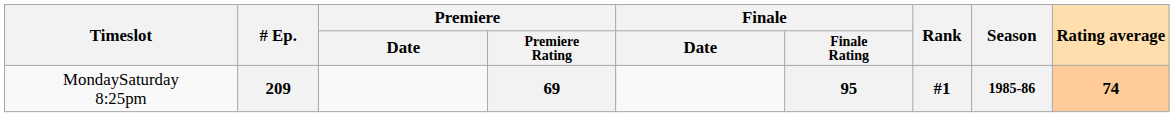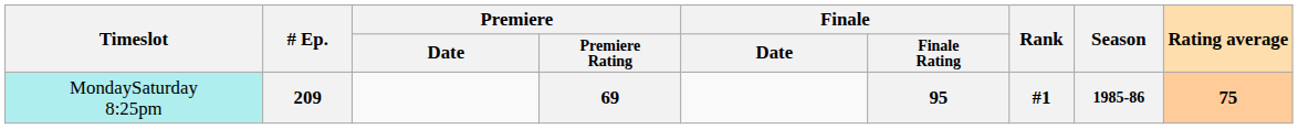 <table class="wikitable">
 <tr>
 <th style="width:20%;" rowspan="2">Timeslot</th>
 <th style="width:7%;" rowspan="2"># Ep.</th>
 <th colspan=2>Premiere</th>
 <th colspan=2>Finale</th>
 <th style="width:5%;" rowspan="2">Rank</th>
 <th style="width:7%;" rowspan="2">Season</th>
 <th style="width:10%; background:#ffdead;" rowspan="2">Rating average</th>
 </tr>
 <tr>
 <th>Date</th>
 <th span style="width:11%; font-size:smaller; line-height:100%;">Premiere<br>Rating</th>
 <th>Date</th>
 <th span style="width:11%; font-size:smaller; line-height:100%;">Finale<br>Rating</th>
 </tr>
 <tr>
-<td rowspan="1" style="text-align:center;">MondaySaturday<br>8:25pm</td>
+<td rowspan="1" style="background: paleturquoise; text-align:center;">MondaySaturday<br>8:25pm</td>
 <th>209</th>
 <td style="font-size:11px;line-height:110%"></td>
 <th>69</th>
 <td style="font-size:11px;line-height:110%"></td>
 <th>95</th>
 <th>#1</th>
 <th style="font-size:smaller">1985-86</th>
-<th style="background:#fc9;">74</th>
+<th style="background:#fc9;">75</th>
 </tr>
 </table>
